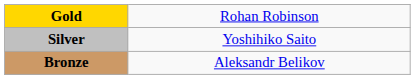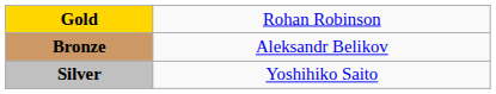 <table class="wikitable" style="text-align:center; " width="35%">
 <tr>
 <td bgcolor="gold"><strong>Gold</strong></td>
 <td><a href='#'>Rohan Robinson</a><br>  <small><em></em></small></td>
 </tr>
 <tr>
+<td bgcolor="CC9966"><strong>Bronze</strong></td>
+<td><a href='#'>Aleksandr Belikov</a><br>  <small><em></em></small></td>
+</tr>
+<tr>
 <td bgcolor="silver"><strong>Silver</strong></td>
 <td><a href='#'>Yoshihiko Saito</a><br>  <small><em></em></small></td>
 </tr>
-<tr>
-<td bgcolor="CC9966"><strong>Bronze</strong></td>
-<td><a href='#'>Aleksandr Belikov</a><br>  <small><em></em></small></td>
-</tr>
 </table>
